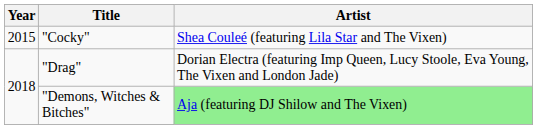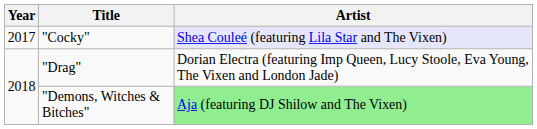 <table class="wikitable">
 <tr>
 <th>Year</th>
 <th>Title</th>
 <th>Artist</th>
 </tr>
 <tr>
-<td>2015</td>
+<td>2017</td>
 <td>"Cocky"</td>
-<td><a href='#'>Shea Couleé</a> (featuring <a href='#'>Lila Star</a> and The Vixen)</td>
+<td style="background: lavender;"><a href='#'>Shea Couleé</a> (featuring <a href='#'>Lila Star</a> and The Vixen)</td>
 </tr>
 <tr>
 <td rowspan="2">2018</td>
 <td>"Drag"</td>
 <td>Dorian Electra (featuring Imp Queen, Lucy Stoole, Eva Young, The Vixen and London Jade)</td>
 </tr>
 <tr>
 <td>"Demons, Witches & Bitches"</td>
 <td style="background: lightgreen;"><a href='#'>Aja</a> (featuring DJ Shilow and The Vixen)</td>
 </tr>
 </table>
